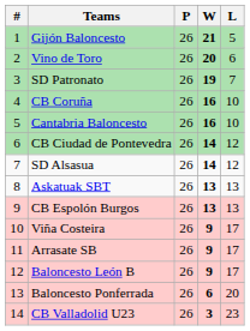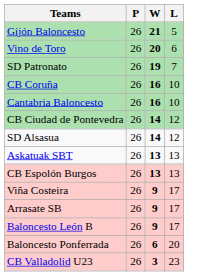 <table class="wikitable" style="text-align: center;">
 <tr>
-<th width=20>#</th>
 <th>Teams</th>
 <th width=20>P</th>
 <th width=20>W</th>
 <th width=20>L</th>
 </tr>
 <tr bgcolor=ACE1AF>
-<td>1</td>
 <td align=left><a href='#'>Gijón Baloncesto</a></td>
 <td>26</td>
 <td><strong>21</strong></td>
 <td>5</td>
 </tr>
 <tr bgcolor=ACE1AF>
-<td>2</td>
 <td align=left><a href='#'>Vino de Toro</a></td>
 <td>26</td>
 <td><strong>20</strong></td>
 <td>6</td>
 </tr>
 <tr bgcolor=ACE1AF>
-<td>3</td>
 <td align=left>SD Patronato</td>
 <td>26</td>
 <td><strong>19</strong></td>
 <td>7</td>
 </tr>
 <tr bgcolor=ACE1AF>
-<td>4</td>
 <td align=left><a href='#'>CB Coruña</a></td>
 <td>26</td>
 <td><strong>16</strong></td>
 <td>10</td>
 </tr>
 <tr bgcolor=ACE1AF>
-<td>5</td>
 <td align=left><a href='#'>Cantabria Baloncesto</a></td>
 <td>26</td>
 <td><strong>16</strong></td>
 <td>10</td>
 </tr>
 <tr bgcolor=ACE1AF>
-<td>6</td>
 <td align=left>CB Ciudad de Pontevedra</td>
 <td>26</td>
 <td><strong>14</strong></td>
 <td>12</td>
 </tr>
 <tr>
-<td>7</td>
 <td align=left>SD Alsasua</td>
 <td>26</td>
 <td><strong>14</strong></td>
 <td>12</td>
 </tr>
 <tr>
-<td>8</td>
 <td align=left><a href='#'>Askatuak SBT</a></td>
 <td>26</td>
 <td><strong>13</strong></td>
 <td>13</td>
 </tr>
 <tr bgcolor=FFCCCC>
-<td>9</td>
 <td align=left>CB Espolón Burgos</td>
 <td>26</td>
 <td><strong>13</strong></td>
 <td>13</td>
 </tr>
 <tr bgcolor=FFCCCC>
-<td>10</td>
 <td align=left>Viña Costeira</td>
 <td>26</td>
 <td><strong>9</strong></td>
 <td>17</td>
 </tr>
 <tr bgcolor=FFCCCC>
-<td>11</td>
 <td align=left>Arrasate SB</td>
 <td>26</td>
 <td><strong>9</strong></td>
 <td>17</td>
 </tr>
 <tr bgcolor=FFCCCC>
-<td>12</td>
 <td align=left><a href='#'>Baloncesto León</a> B</td>
 <td>26</td>
 <td><strong>9</strong></td>
 <td>17</td>
 </tr>
 <tr bgcolor=FFCCCC>
-<td>13</td>
 <td align=left>Baloncesto Ponferrada</td>
 <td>26</td>
 <td><strong>6</strong></td>
 <td>20</td>
 </tr>
 <tr bgcolor=FFCCCC>
-<td>14</td>
 <td align=left><a href='#'>CB Valladolid</a> U23</td>
 <td>26</td>
 <td><strong>3</strong></td>
 <td>23</td>
 </tr>
 </table>
